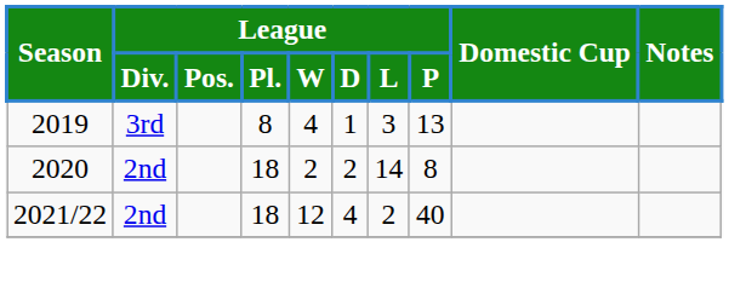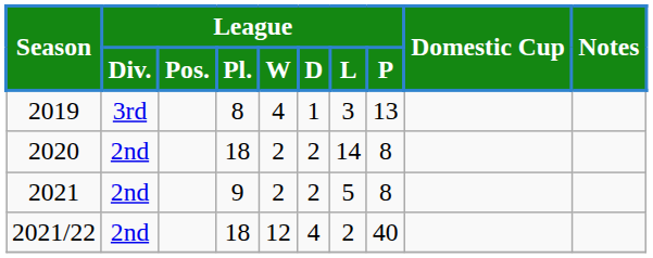 <table class="wikitable">
 <tr style="background:#d92121;">
 <th rowspan="2" ! style="background:#148712; color:#FFFFFF; border:2px solid #2E83CE;" scope="col">Season</th>
 <th colspan="7" ! style="background:#148712; color:#FFFFFF; border:2px solid #2E83CE;" scope="col">League</th>
 <th rowspan="2" ! style="background:#148712; color:#FFFFFF; border:2px solid #2E83CE;" scope="col">Domestic Cup</th>
 <th rowspan="2" ! style="background:#148712; color:#FFFFFF; border:2px solid #2E83CE;" scope="col">Notes</th>
 </tr>
 <tr>
 <th style="background:#148712; color:#FFFFFF;border:2px solid #2E83CE;" scope="col">Div.</th>
 <th style="background:#148712; color:#FFFFFF;border:2px solid #2E83CE;" scope="col">Pos.</th>
 <th style="background:#148712; color:#FFFFFF;border:2px solid #2E83CE;" scope="col">Pl.</th>
 <th style="background:#148712; color:#FFFFFF;border:2px solid #2E83CE;" scope="col">W</th>
 <th style="background:#148712; color:#FFFFFF;border:2px solid #2E83CE;" scope="col">D</th>
 <th style="background:#148712; color:#FFFFFF;border:2px solid #2E83CE;" scope="col">L</th>
 <th style="background:#148712; color:#FFFFFF;border:2px solid #2E83CE;" scope="col">P</th>
 </tr>
 <tr>
 <td align=center>2019</td>
 <td align=center><a href='#'>3rd</a></td>
 <td></td>
 <td align=center>8</td>
 <td align=center>4</td>
 <td align=center>1</td>
 <td align=center>3</td>
 <td align=center>13</td>
 <td align=center></td>
 <td align=center></td>
 </tr>
 <tr>
 <td align=center>2020</td>
 <td align=center><a href='#'>2nd</a></td>
 <td></td>
 <td align=center>18</td>
 <td align=center>2</td>
 <td align=center>2</td>
 <td align=center>14</td>
 <td align=center>8</td>
 <td align=center></td>
 <td align=center></td>
 </tr>
 <tr>
+<td align=center>2021</td>
+<td align=center><a href='#'>2nd</a></td>
+<td></td>
+<td align=center>9</td>
+<td align=center>2</td>
+<td align=center>2</td>
+<td align=center>5</td>
+<td align=center>8</td>
+<td align=center></td>
+<td align=center></td>
+</tr>
+<tr>
 <td align=center>2021/22</td>
 <td align=center><a href='#'>2nd</a></td>
 <td></td>
 <td align=center>18</td>
 <td align=center>12</td>
 <td align=center>4</td>
 <td align=center>2</td>
 <td align=center>40</td>
 <td align=center></td>
 <td align=center></td>
 </tr>
 <tr>
 </tr>
 </table>
